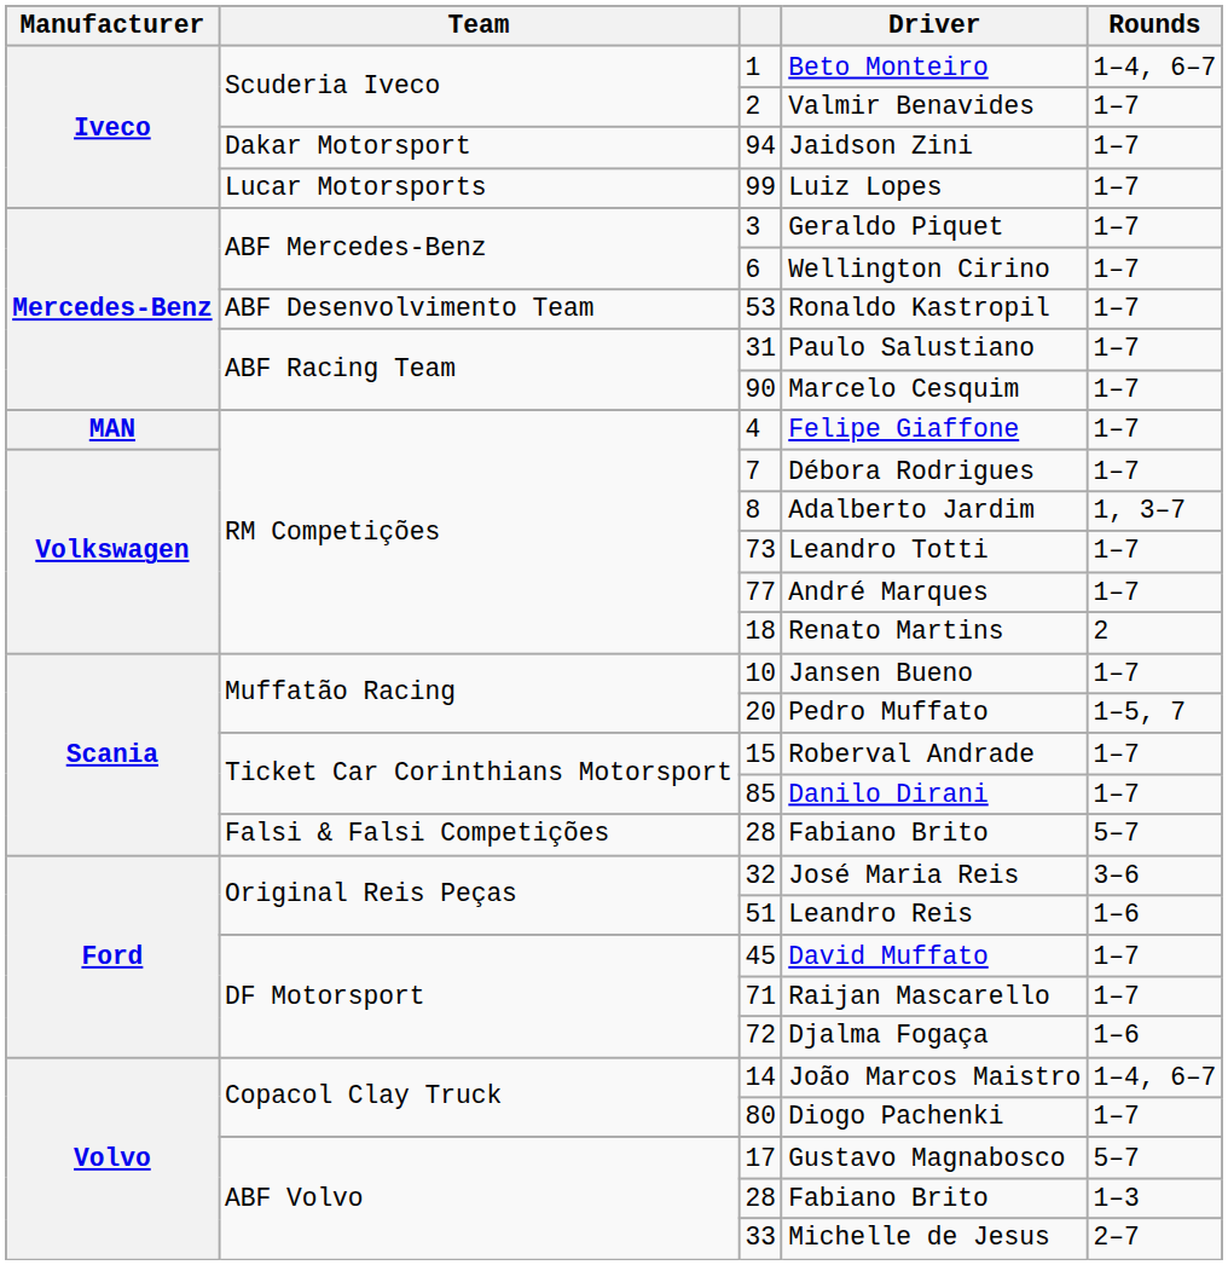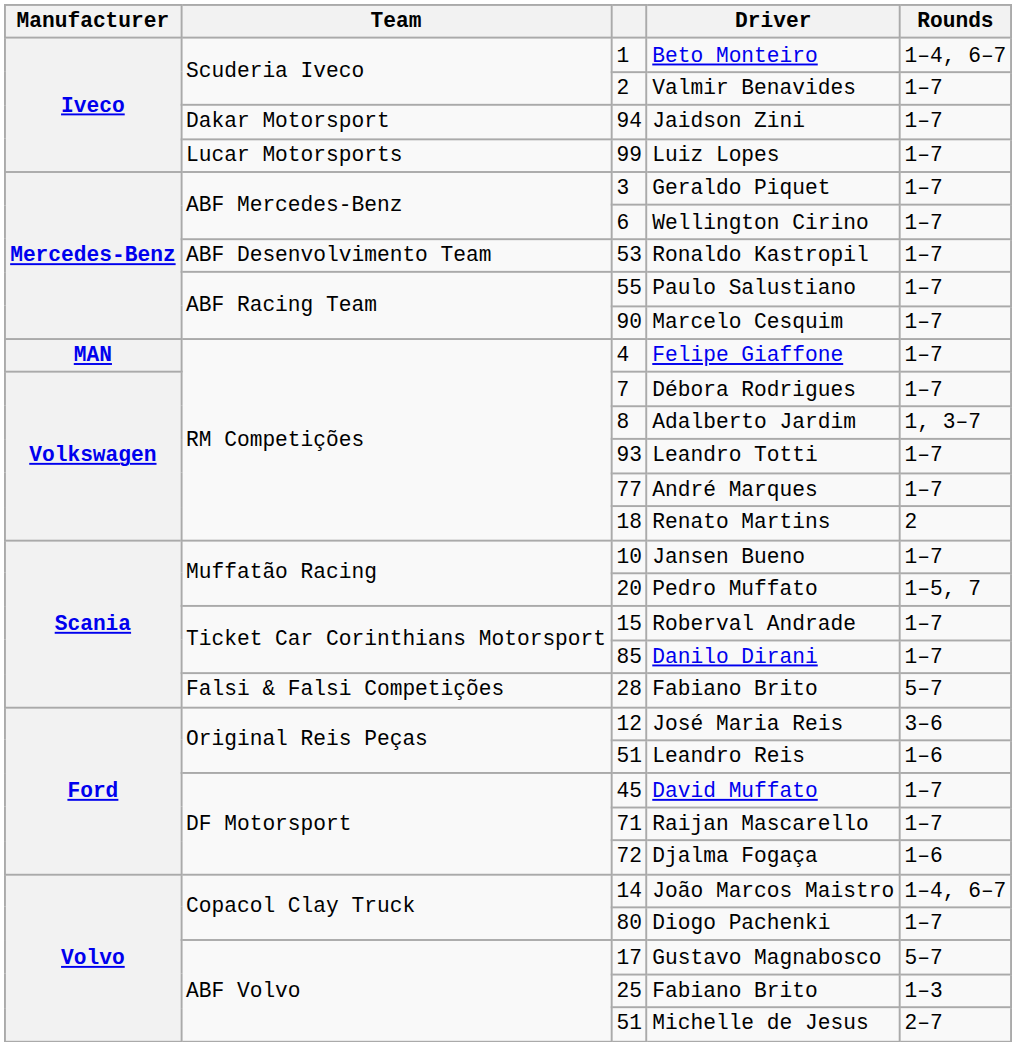 <table class="wikitable" style="font-size: 85%;">
 <tr>
 <th>Manufacturer</th>
 <th>Team</th>
 <th></th>
 <th>Driver</th>
 <th>Rounds</th>
 </tr>
 <tr>
 <th rowspan=4><a href='#'>Iveco</a></th>
 <td rowspan=2>Scuderia Iveco</td>
 <td>1</td>
 <td><a href='#'>Beto Monteiro</a></td>
 <td>1–4, 6–7</td>
 </tr>
 <tr>
 <td>2</td>
 <td>Valmir Benavides</td>
 <td>1–7</td>
 </tr>
 <tr>
 <td>Dakar Motorsport</td>
 <td>94</td>
 <td>Jaidson Zini</td>
 <td>1–7</td>
 </tr>
 <tr>
 <td>Lucar Motorsports</td>
 <td>99</td>
 <td>Luiz Lopes</td>
 <td>1–7</td>
 </tr>
 <tr>
 <th rowspan=5><a href='#'>Mercedes-Benz</a></th>
 <td rowspan=2>ABF Mercedes-Benz</td>
 <td>3</td>
 <td>Geraldo Piquet</td>
 <td>1–7</td>
 </tr>
 <tr>
 <td>6</td>
 <td>Wellington Cirino</td>
 <td>1–7</td>
 </tr>
 <tr>
 <td>ABF Desenvolvimento Team</td>
 <td>53</td>
 <td>Ronaldo Kastropil</td>
 <td>1–7</td>
 </tr>
 <tr>
 <td rowspan=2>ABF Racing Team</td>
-<td>31</td>
+<td>55</td>
 <td>Paulo Salustiano</td>
 <td>1–7</td>
 </tr>
 <tr>
 <td>90</td>
 <td>Marcelo Cesquim</td>
 <td>1–7</td>
 </tr>
 <tr>
 <th><a href='#'>MAN</a></th>
 <td rowspan=6>RM Competições</td>
 <td>4</td>
 <td><a href='#'>Felipe Giaffone</a></td>
 <td>1–7</td>
 </tr>
 <tr>
 <th rowspan=5><a href='#'>Volkswagen</a></th>
 <td>7</td>
 <td>Débora Rodrigues</td>
 <td>1–7</td>
 </tr>
 <tr>
 <td>8</td>
 <td>Adalberto Jardim</td>
 <td>1, 3–7</td>
 </tr>
 <tr>
-<td>73</td>
+<td>93</td>
 <td>Leandro Totti</td>
 <td>1–7</td>
 </tr>
 <tr>
 <td>77</td>
 <td>André Marques</td>
 <td>1–7</td>
 </tr>
 <tr>
 <td>18</td>
 <td>Renato Martins</td>
 <td>2</td>
 </tr>
 <tr>
 <th rowspan=5><a href='#'>Scania</a></th>
 <td rowspan=2>Muffatão Racing</td>
 <td>10</td>
 <td>Jansen Bueno</td>
 <td>1–7</td>
 </tr>
 <tr>
 <td>20</td>
 <td>Pedro Muffato</td>
 <td>1–5, 7</td>
 </tr>
 <tr>
 <td rowspan=2>Ticket Car Corinthians Motorsport</td>
 <td>15</td>
 <td>Roberval Andrade</td>
 <td>1–7</td>
 </tr>
 <tr>
 <td>85</td>
 <td><a href='#'>Danilo Dirani</a></td>
 <td>1–7</td>
 </tr>
 <tr>
 <td>Falsi & Falsi Competições</td>
 <td>28</td>
 <td>Fabiano Brito</td>
 <td>5–7</td>
 </tr>
 <tr>
 <th rowspan=5><a href='#'>Ford</a></th>
 <td rowspan=2>Original Reis Peças</td>
-<td>32</td>
+<td>12</td>
 <td>José Maria Reis</td>
 <td>3–6</td>
 </tr>
 <tr>
 <td>51</td>
 <td>Leandro Reis</td>
 <td>1–6</td>
 </tr>
 <tr>
 <td rowspan=3>DF Motorsport</td>
 <td>45</td>
 <td><a href='#'>David Muffato</a></td>
 <td>1–7</td>
 </tr>
 <tr>
 <td>71</td>
 <td>Raijan Mascarello</td>
 <td>1–7</td>
 </tr>
 <tr>
 <td>72</td>
 <td>Djalma Fogaça</td>
 <td>1–6</td>
 </tr>
 <tr>
 <th rowspan=5><a href='#'>Volvo</a></th>
 <td rowspan=2>Copacol Clay Truck</td>
 <td>14</td>
 <td>João Marcos Maistro</td>
 <td>1–4, 6–7</td>
 </tr>
 <tr>
 <td>80</td>
 <td>Diogo Pachenki</td>
 <td>1–7</td>
 </tr>
 <tr>
 <td rowspan=3>ABF Volvo</td>
 <td>17</td>
 <td>Gustavo Magnabosco</td>
 <td>5–7</td>
 </tr>
 <tr>
-<td>28</td>
+<td>25</td>
 <td>Fabiano Brito</td>
 <td>1–3</td>
 </tr>
 <tr>
-<td>33</td>
+<td>51</td>
 <td>Michelle de Jesus</td>
 <td>2–7</td>
 </tr>
 </table>
